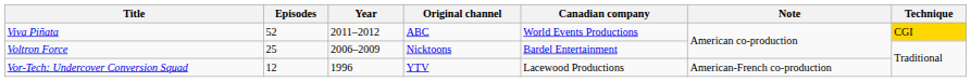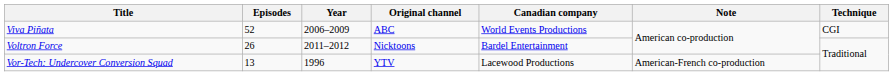 <table class="wikitable sortable" style="text-align: left; font-size:90%; width:100%;">
 <tr>
 <th>Title</th>
 <th>Episodes</th>
 <th>Year</th>
 <th>Original channel</th>
 <th>Canadian company</th>
 <th>Note</th>
 <th>Technique</th>
 </tr>
 <tr>
 <td><em><a href='#'>Viva Piñata</a></em></td>
 <td>52</td>
-<td>2011–2012</td>
+<td>2006–2009</td>
 <td><a href='#'>ABC</a></td>
 <td><a href='#'>World Events Productions</a></td>
 <td rowspan="2">American co-production</td>
-<td style="background: gold;">CGI</td>
+<td>CGI</td>
 </tr>
 <tr>
 <td><em><a href='#'>Voltron Force</a></em></td>
-<td>25</td>
-<td>2006–2009</td>
+<td>26</td>
+<td>2011–2012</td>
 <td><a href='#'>Nicktoons</a></td>
 <td><a href='#'>Bardel Entertainment</a></td>
 <td rowspan="2">Traditional</td>
 </tr>
 <tr>
 <td><em><a href='#'>Vor-Tech: Undercover Conversion Squad</a></em></td>
-<td>12</td>
+<td>13</td>
 <td>1996</td>
 <td><a href='#'>YTV</a></td>
 <td>Lacewood Productions</td>
 <td>American-French co-production</td>
 </tr>
 </table>
